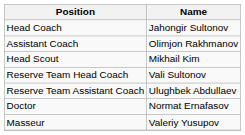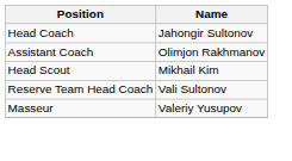 <table class="wikitable">
 <tr>
 <th>Position</th>
 <th>Name</th>
 </tr>
 <tr>
 <td>Head Coach</td>
 <td> Jahongir Sultonov</td>
 </tr>
 <tr>
 <td>Assistant Coach</td>
 <td> Olimjon Rakhmanov</td>
 </tr>
 <tr>
 <td>Head Scout</td>
 <td> Mikhail Kim</td>
 </tr>
 <tr>
 <td>Reserve Team Head Coach</td>
 <td> Vali Sultonov</td>
 </tr>
 <tr>
-<td>Reserve Team Assistant Coach</td>
-<td> Ulughbek Abdullaev</td>
-</tr>
-<tr>
-<td>Doctor</td>
-<td> Normat Ernafasov</td>
-</tr>
-<tr>
 <td>Masseur</td>
 <td> Valeriy Yusupov</td>
 </tr>
 <tr>
 </tr>
 </table>
